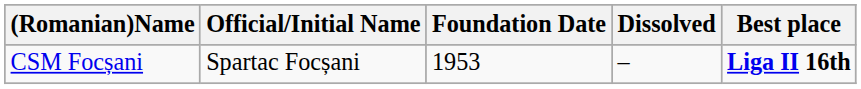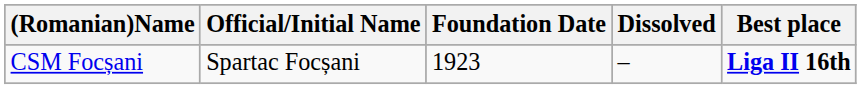 <table class="wikitable sortable mw-collapsible" style=" font-size: 87%;">
 <tr>
 <th>(Romanian)Name</th>
 <th>Official/Initial Name</th>
 <th>Foundation Date</th>
 <th>Dissolved</th>
 <th>Best place</th>
 </tr>
 <tr>
 <td><a href='#'>CSM Focșani</a></td>
 <td>Spartac Focșani</td>
-<td>1953</td>
+<td>1923</td>
 <td>–</td>
 <td><strong><a href='#'>Liga II</a> 16th</strong></td>
 </tr>
 </table>
